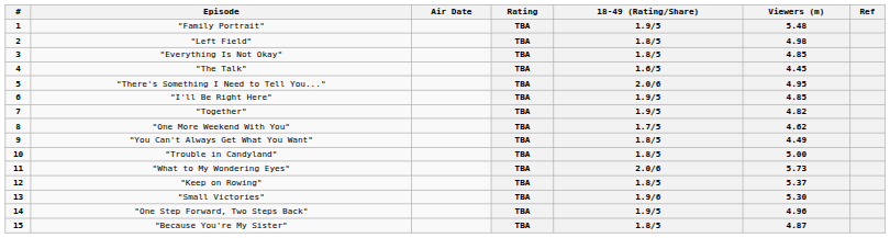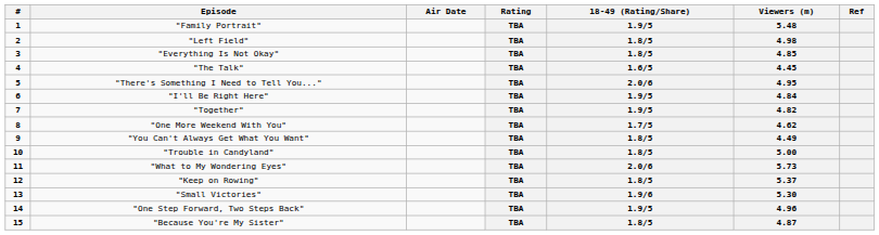 <table class="wikitable" style="font-size:90%; text-align:center; width: 96%; margin-left: auto; margin-right: auto;">
 <tr>
 <th>#</th>
 <th>Episode</th>
 <th>Air Date</th>
 <th>Rating</th>
 <th>18-49 (Rating/Share)</th>
 <th>Viewers (m)</th>
 <th>Ref</th>
 </tr>
 <tr>
 <td style="text-align:center"><strong>1</strong></td>
 <td>"Family Portrait"</td>
 <td></td>
 <th style="text-align:center">TBA</th>
 <th style="text-align:center">1.9/5</th>
 <th style="text-align:center">5.48</th>
 <th style="text-align:center"></th>
 </tr>
 <tr>
 <td style="text-align:center"><strong>2</strong></td>
 <td>"Left Field"</td>
 <td></td>
 <th style="text-align:center">TBA</th>
 <th style="text-align:center">1.8/5</th>
 <th style="text-align:center">4.98</th>
 <th style="text-align:center"></th>
 </tr>
 <tr>
 <td style="text-align:center"><strong>3</strong></td>
 <td>"Everything Is Not Okay"</td>
 <td></td>
 <th style="text-align:center">TBA</th>
 <th style="text-align:center">1.8/5</th>
 <th style="text-align:center">4.85</th>
 <th style="text-align:center"></th>
 </tr>
 <tr>
 <td style="text-align:center"><strong>4</strong></td>
 <td>"The Talk"</td>
 <td></td>
 <th style="text-align:center">TBA</th>
 <th style="text-align:center">1.6/5</th>
 <th style="text-align:center">4.45</th>
 <th style="text-align:center"></th>
 </tr>
 <tr>
 <td style="text-align:center"><strong>5</strong></td>
 <td>"There's Something I Need to Tell You..."</td>
 <td></td>
 <th style="text-align:center">TBA</th>
 <th style="text-align:center">2.0/6</th>
 <th style="text-align:center">4.95</th>
 <th style="text-align:center"></th>
 </tr>
 <tr>
 <td style="text-align:center"><strong>6</strong></td>
 <td>"I'll Be Right Here"</td>
 <td></td>
 <th style="text-align:center">TBA</th>
 <th style="text-align:center">1.9/5</th>
-<th style="text-align:center">4.85</th>
+<th style="text-align:center">4.84</th>
 <th style="text-align:center"></th>
 </tr>
 <tr>
 <td style="text-align:center"><strong>7</strong></td>
 <td>"Together"</td>
 <td></td>
 <th style="text-align:center">TBA</th>
 <th style="text-align:center">1.9/5</th>
 <th style="text-align:center">4.82</th>
 <th style="text-align:center"></th>
 </tr>
 <tr>
 <td style="text-align:center"><strong>8</strong></td>
 <td>"One More Weekend With You"</td>
 <td></td>
 <th style="text-align:center">TBA</th>
 <th style="text-align:center">1.7/5</th>
 <th style="text-align:center">4.62</th>
 <th style="text-align:center"></th>
 </tr>
 <tr>
 <td style="text-align:center"><strong>9</strong></td>
 <td>"You Can't Always Get What You Want"</td>
 <td></td>
 <th style="text-align:center">TBA</th>
 <th style="text-align:center">1.8/5</th>
 <th style="text-align:center">4.49</th>
 <th style="text-align:center"></th>
 </tr>
 <tr>
 <td style="text-align:center"><strong>10</strong></td>
 <td>"Trouble in Candyland"</td>
 <td></td>
 <th style="text-align:center">TBA</th>
 <th style="text-align:center">1.8/5</th>
 <th style="text-align:center">5.00</th>
 <th style="text-align:center"></th>
 </tr>
 <tr>
 <td style="text-align:center"><strong>11</strong></td>
 <td>"What to My Wondering Eyes"</td>
 <td></td>
 <th style="text-align:center">TBA</th>
 <th style="text-align:center">2.0/6</th>
 <th style="text-align:center">5.73</th>
 <th style="text-align:center"></th>
 </tr>
 <tr>
 <td style="text-align:center"><strong>12</strong></td>
 <td>"Keep on Rowing"</td>
 <td></td>
 <th style="text-align:center">TBA</th>
 <th style="text-align:center">1.8/5</th>
 <th style="text-align:center">5.37</th>
 <th style="text-align:center"></th>
 </tr>
 <tr>
 <td style="text-align:center"><strong>13</strong></td>
 <td>"Small Victories"</td>
 <td></td>
 <th style="text-align:center">TBA</th>
 <th style="text-align:center">1.9/6</th>
 <th style="text-align:center">5.30</th>
 <th style="text-align:center"></th>
 </tr>
 <tr>
 <td style="text-align:center"><strong>14</strong></td>
 <td>"One Step Forward, Two Steps Back"</td>
 <td></td>
 <th style="text-align:center">TBA</th>
 <th style="text-align:center">1.9/5</th>
 <th style="text-align:center">4.96</th>
 <th style="text-align:center"></th>
 </tr>
 <tr>
 <td style="text-align:center"><strong>15</strong></td>
 <td>"Because You're My Sister"</td>
 <td></td>
 <th style="text-align:center">TBA</th>
 <th style="text-align:center">1.8/5</th>
 <th style="text-align:center">4.87</th>
 <th style="text-align:center"></th>
 </tr>
 </table>
